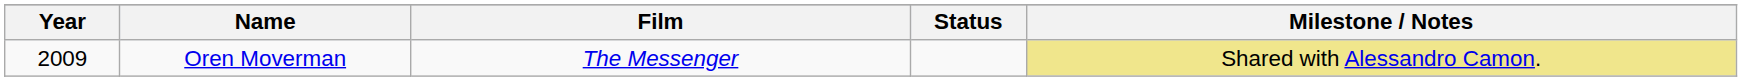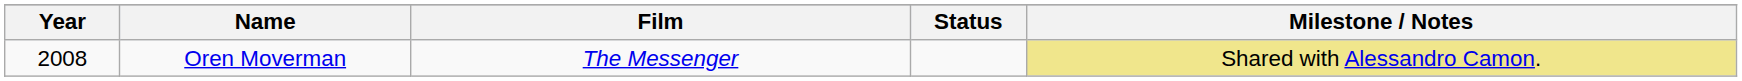 <table class="wikitable" style="text-align: center">
 <tr ---- bgcolor="#bfd7ff">
 </tr>
 <tr ---- bgcolor="#ebf5ff">
 <th width="75">Year</th>
 <th width="200">Name</th>
 <th width="350">Film</th>
 <th width="75">Status</th>
 <th width="500">Milestone / Notes</th>
 </tr>
 <tr>
-<td>2009</td>
+<td>2008</td>
 <td><a href='#'>Oren Moverman</a></td>
 <td><em><a href='#'>The Messenger</a></em></td>
 <td></td>
 <td style="background: khaki;">Shared with <a href='#'>Alessandro Camon</a>.</td>
 </tr>
 </table>
